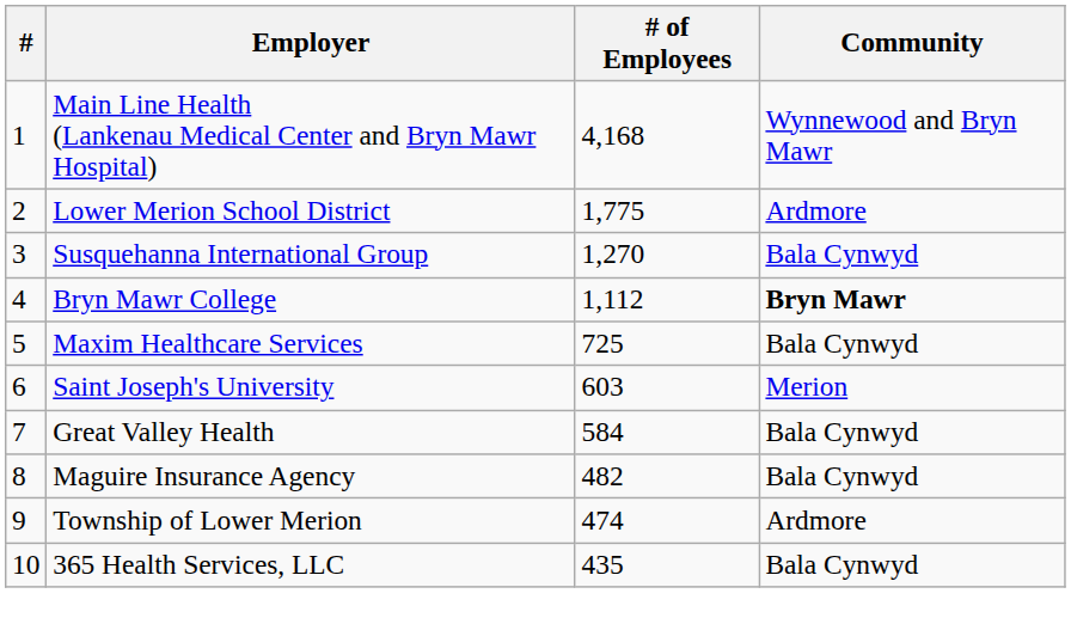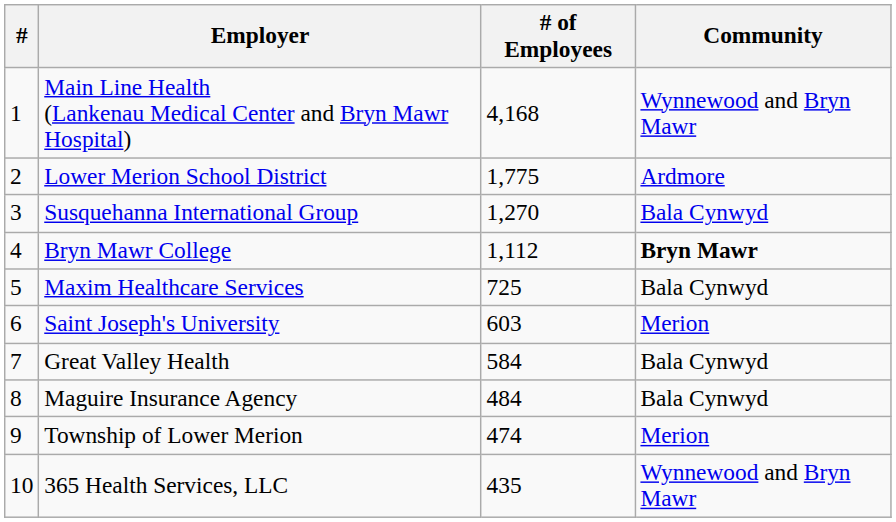 <table class="wikitable">
 <tr>
 <th>#</th>
 <th>Employer</th>
 <th># of Employees</th>
 <th>Community</th>
 </tr>
 <tr>
 <td>1</td>
 <td><a href='#'>Main Line Health</a><br>(<a href='#'>Lankenau Medical Center</a> and <a href='#'>Bryn Mawr Hospital</a>)</td>
 <td>4,168</td>
 <td><a href='#'>Wynnewood</a> and <a href='#'>Bryn Mawr</a></td>
 </tr>
 <tr>
 <td>2</td>
 <td><a href='#'>Lower Merion School District</a></td>
 <td>1,775</td>
 <td><a href='#'>Ardmore</a></td>
 </tr>
 <tr>
 <td>3</td>
 <td><a href='#'>Susquehanna International Group</a></td>
 <td>1,270</td>
 <td><a href='#'>Bala Cynwyd</a></td>
 </tr>
 <tr>
 <td>4</td>
 <td><a href='#'>Bryn Mawr College</a></td>
 <td>1,112</td>
 <td><strong>Bryn Mawr</strong></td>
 </tr>
 <tr>
 <td>5</td>
 <td><a href='#'>Maxim Healthcare Services</a></td>
 <td>725</td>
 <td>Bala Cynwyd</td>
 </tr>
 <tr>
 <td>6</td>
 <td><a href='#'>Saint Joseph's University</a></td>
 <td>603</td>
 <td><a href='#'>Merion</a></td>
 </tr>
 <tr>
 <td>7</td>
 <td>Great Valley Health</td>
 <td>584</td>
 <td>Bala Cynwyd</td>
 </tr>
 <tr>
 <td>8</td>
 <td>Maguire Insurance Agency</td>
-<td>482</td>
+<td>484</td>
 <td>Bala Cynwyd</td>
 </tr>
 <tr>
 <td>9</td>
 <td>Township of Lower Merion</td>
 <td>474</td>
-<td>Ardmore</td>
+<td><a href='#'>Merion</a></td>
 </tr>
 <tr>
 <td>10</td>
 <td>365 Health Services, LLC</td>
 <td>435</td>
-<td>Bala Cynwyd</td>
+<td><a href='#'>Wynnewood</a> and <a href='#'>Bryn Mawr</a></td>
 </tr>
 </table>
